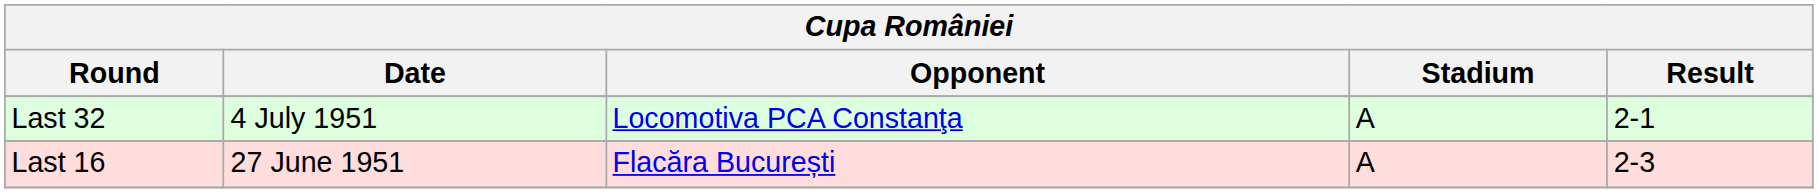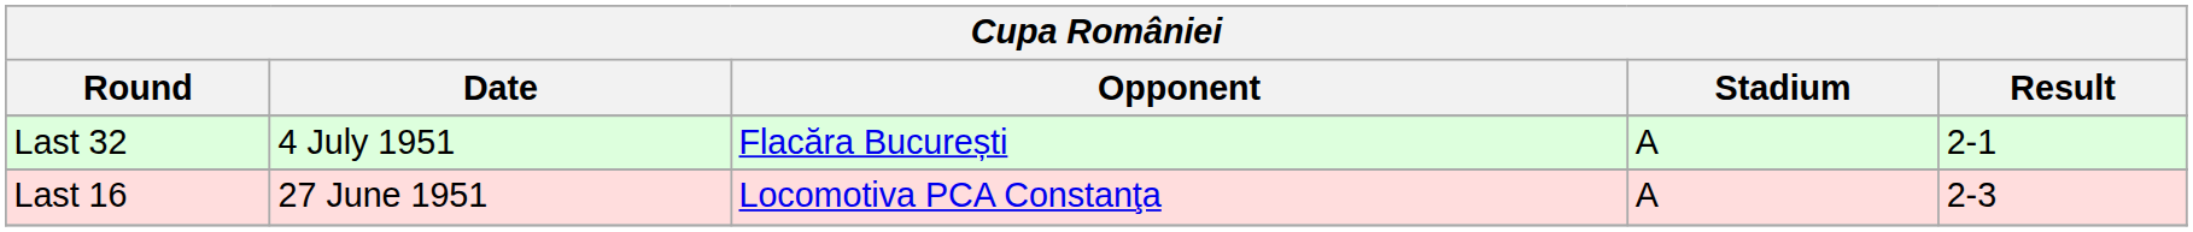 <table class="wikitable" style="width:80%;">
 <tr>
 <th colspan="5" style="text-align:center;"><em>Cupa României</em></th>
 </tr>
 <tr>
 <th>Round</th>
 <th>Date</th>
 <th>Opponent</th>
 <th>Stadium</th>
 <th>Result</th>
 </tr>
 <tr>
 </tr>
 <tr bgcolor="#ddffdd">
 <td>Last 32</td>
 <td>4 July 1951</td>
-<td><a href='#'>Locomotiva PCA Constanţa</a></td>
+<td><a href='#'>Flacăra București</a></td>
 <td>A</td>
 <td>2-1</td>
 </tr>
 <tr>
 </tr>
 <tr bgcolor="#ffdddd">
 <td>Last 16</td>
 <td>27 June 1951</td>
-<td><a href='#'>Flacăra București</a></td>
+<td><a href='#'>Locomotiva PCA Constanţa</a></td>
 <td>A</td>
 <td>2-3</td>
 </tr>
 <tr>
 </tr>
 </table>
